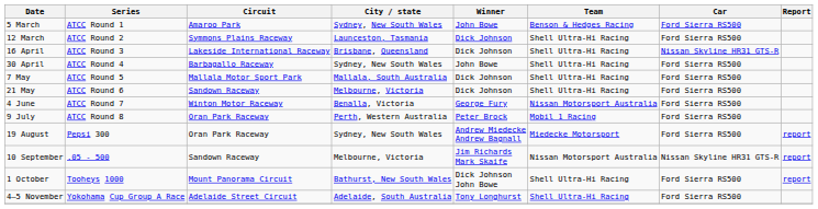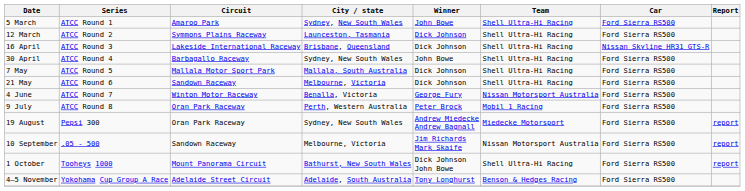 <table class="wikitable" style="font-size: 90%">
 <tr>
 <th>Date</th>
 <th>Series</th>
 <th>Circuit</th>
 <th>City / state</th>
 <th>Winner</th>
 <th>Team</th>
 <th>Car</th>
 <th>Report</th>
 </tr>
 <tr>
 <td>5 March</td>
 <td><a href='#'>ATCC</a> Round 1</td>
 <td><a href='#'>Amaroo Park</a></td>
 <td><a href='#'>Sydney</a>, <a href='#'>New South Wales</a></td>
 <td><a href='#'>John Bowe</a></td>
-<td><a href='#'>Benson & Hedges Racing</a></td>
+<td><a href='#'>Shell Ultra-Hi Racing</a></td>
 <td><a href='#'>Ford Sierra RS500</a></td>
 <td></td>
 </tr>
 <tr>
 <td>12 March</td>
 <td><a href='#'>ATCC</a> Round 2</td>
 <td><a href='#'>Symmons Plains Raceway</a></td>
 <td><a href='#'>Launceston, Tasmania</a></td>
 <td><a href='#'>Dick Johnson</a></td>
 <td>Shell Ultra-Hi Racing</td>
 <td>Ford Sierra RS500</td>
 <td></td>
 </tr>
 <tr>
 <td>16 April</td>
 <td><a href='#'>ATCC</a> Round 3</td>
 <td><a href='#'>Lakeside International Raceway</a></td>
 <td><a href='#'>Brisbane</a>, <a href='#'>Queensland</a></td>
 <td>Dick Johnson</td>
 <td>Shell Ultra-Hi Racing</td>
 <td><a href='#'>Nissan Skyline HR31 GTS-R</a></td>
 <td></td>
 </tr>
 <tr>
 <td>30 April</td>
 <td><a href='#'>ATCC</a> Round 4</td>
 <td><a href='#'>Barbagallo Raceway</a></td>
 <td>Sydney, New South Wales</td>
 <td>John Bowe</td>
 <td>Shell Ultra-Hi Racing</td>
 <td>Ford Sierra RS500</td>
 <td></td>
 </tr>
 <tr>
 <td>7 May</td>
 <td><a href='#'>ATCC</a> Round 5</td>
 <td><a href='#'>Mallala Motor Sport Park</a></td>
 <td><a href='#'>Mallala, South Australia</a></td>
 <td>Dick Johnson</td>
 <td>Shell Ultra-Hi Racing</td>
 <td>Ford Sierra RS500</td>
 <td></td>
 </tr>
 <tr>
 <td>21 May</td>
 <td><a href='#'>ATCC</a> Round 6</td>
 <td><a href='#'>Sandown Raceway</a></td>
 <td><a href='#'>Melbourne</a>, <a href='#'>Victoria</a></td>
 <td>Dick Johnson</td>
 <td>Shell Ultra-Hi Racing</td>
 <td>Ford Sierra RS500</td>
 <td></td>
 </tr>
 <tr>
 <td>4 June</td>
 <td><a href='#'>ATCC</a> Round 7</td>
 <td><a href='#'>Winton Motor Raceway</a></td>
 <td><a href='#'>Benalla</a>, Victoria</td>
 <td><a href='#'>George Fury</a></td>
 <td><a href='#'>Nissan Motorsport Australia</a></td>
 <td>Ford Sierra RS500</td>
 <td></td>
 </tr>
 <tr>
 <td>9 July</td>
 <td><a href='#'>ATCC</a> Round 8</td>
 <td><a href='#'>Oran Park Raceway</a></td>
 <td><a href='#'>Perth</a>, Western Australia</td>
 <td><a href='#'>Peter Brock</a></td>
 <td><a href='#'>Mobil 1 Racing</a></td>
 <td>Ford Sierra RS500</td>
 <td></td>
 </tr>
 <tr>
 <td>19 August</td>
 <td><a href='#'>Pepsi</a> 300</td>
 <td>Oran Park Raceway</td>
 <td>Sydney, New South Wales</td>
 <td><a href='#'>Andrew Miedecke</a><br><a href='#'>Andrew Bagnall</a></td>
 <td><a href='#'>Miedecke Motorsport</a></td>
 <td>Ford Sierra RS500</td>
 <td><a href='#'>report</a></td>
 </tr>
 <tr>
 <td>10 September</td>
 <td><a href='#'>.05 - 500</a></td>
 <td>Sandown Raceway</td>
 <td>Melbourne, Victoria</td>
 <td><a href='#'>Jim Richards</a><br><a href='#'>Mark Skaife</a></td>
 <td>Nissan Motorsport Australia</td>
-<td>Nissan Skyline HR31 GTS-R</td>
+<td>Ford Sierra RS500</td>
 <td><a href='#'>report</a></td>
 </tr>
 <tr>
 <td>1 October</td>
 <td><a href='#'>Tooheys</a> <a href='#'>1000</a></td>
 <td><a href='#'>Mount Panorama Circuit</a></td>
 <td><a href='#'>Bathurst, New South Wales</a></td>
 <td>Dick Johnson<br>John Bowe</td>
 <td>Shell Ultra-Hi Racing</td>
 <td>Ford Sierra RS500</td>
 <td><a href='#'>report</a></td>
 </tr>
 <tr>
 <td>4–5 November</td>
 <td><a href='#'>Yokohama</a> <a href='#'>Cup Group A Race</a></td>
 <td><a href='#'>Adelaide Street Circuit</a></td>
 <td><a href='#'>Adelaide</a>, <a href='#'>South Australia</a></td>
 <td><a href='#'>Tony Longhurst</a></td>
-<td><a href='#'>Shell Ultra-Hi Racing</a></td>
+<td><a href='#'>Benson & Hedges Racing</a></td>
 <td>Ford Sierra RS500</td>
 <td></td>
 </tr>
 <tr>
 </tr>
 </table>
